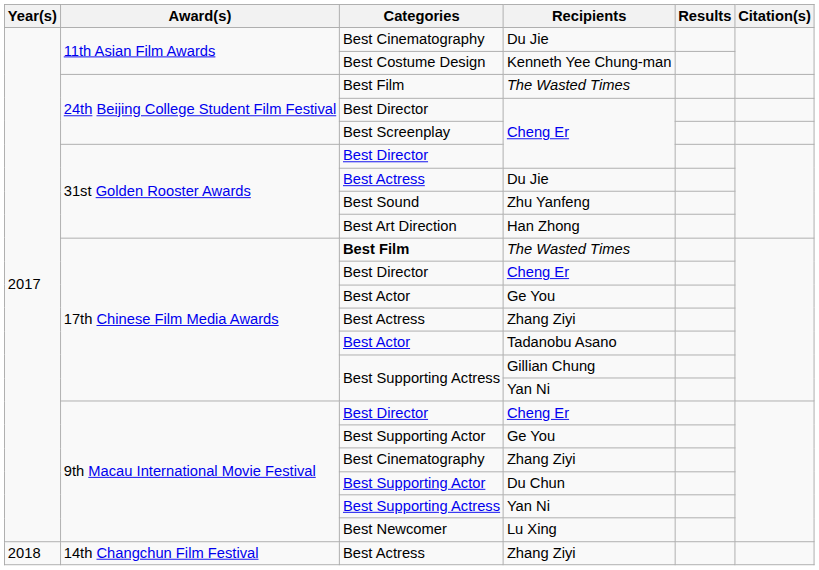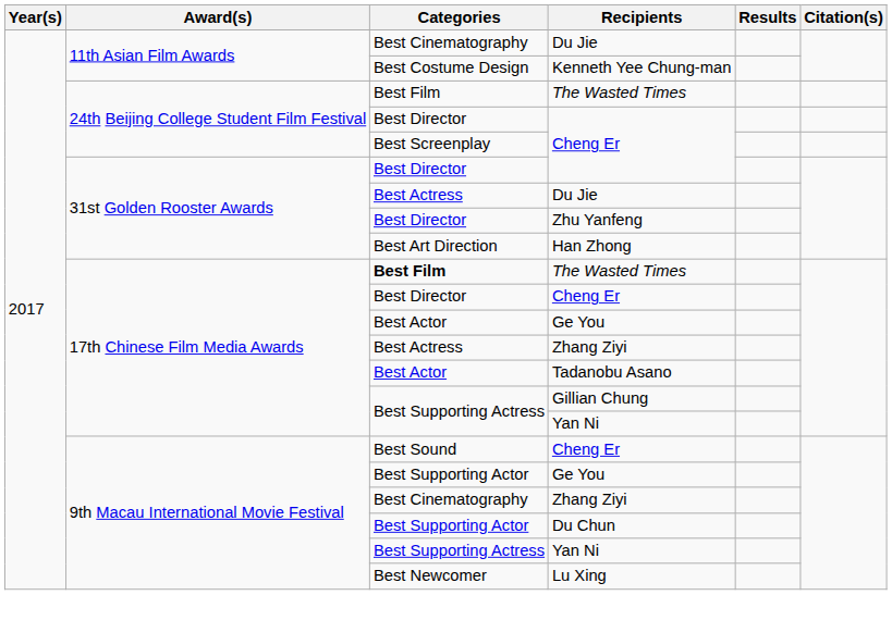 <table class=wikitable>
 <tr>
 <th>Year(s)</th>
 <th>Award(s)</th>
 <th>Categories</th>
 <th>Recipients</th>
 <th>Results</th>
 <th>Citation(s)</th>
 </tr>
 <tr>
 <td rowspan=22>2017</td>
 <td rowspan=2><a href='#'>11th Asian Film Awards</a></td>
 <td>Best Cinematography</td>
 <td>Du Jie</td>
 <td></td>
 <td rowspan=2 style="text-align:center;"></td>
 </tr>
 <tr>
 <td>Best Costume Design</td>
 <td>Kenneth Yee Chung-man</td>
 <td></td>
 </tr>
 <tr>
 <td rowspan=3><a href='#'>24th</a> <a href='#'>Beijing College Student Film Festival</a></td>
 <td>Best Film</td>
 <td><em>The Wasted Times</em></td>
 <td></td>
 <td></td>
 </tr>
 <tr>
 <td>Best Director</td>
 <td rowspan=3><a href='#'>Cheng Er</a></td>
 <td></td>
 <td></td>
 </tr>
 <tr>
 <td>Best Screenplay</td>
 <td></td>
 <td></td>
 </tr>
 <tr>
 <td rowspan=4>31st <a href='#'>Golden Rooster Awards</a></td>
 <td><a href='#'>Best Director</a></td>
 <td></td>
 <td rowspan=4></td>
 </tr>
 <tr>
 <td><a href='#'>Best Actress</a></td>
 <td>Du Jie</td>
 <td></td>
 </tr>
 <tr>
-<td>Best Sound</td>
+<td><a href='#'>Best Director</a></td>
 <td>Zhu Yanfeng</td>
 <td></td>
 </tr>
 <tr>
 <td>Best Art Direction</td>
 <td>Han Zhong</td>
 <td></td>
 </tr>
 <tr>
 <td rowspan=7>17th <a href='#'>Chinese Film Media Awards</a></td>
 <td><strong>Best Film</strong></td>
 <td><em>The Wasted Times</em></td>
 <td></td>
 <td rowspan=7></td>
 </tr>
 <tr>
 <td>Best Director</td>
 <td><a href='#'>Cheng Er</a></td>
 <td></td>
 </tr>
 <tr>
 <td>Best Actor</td>
 <td>Ge You</td>
 <td></td>
 </tr>
 <tr>
 <td>Best Actress</td>
 <td>Zhang Ziyi</td>
 <td></td>
 </tr>
 <tr>
 <td><a href='#'>Best Actor</a></td>
 <td>Tadanobu Asano</td>
 <td></td>
 </tr>
 <tr>
 <td rowspan=2>Best Supporting Actress</td>
 <td>Gillian Chung</td>
 <td></td>
 </tr>
 <tr>
 <td>Yan Ni</td>
 <td></td>
 </tr>
 <tr>
 <td rowspan=6>9th <a href='#'>Macau International Movie Festival</a></td>
-<td><a href='#'>Best Director</a></td>
+<td>Best Sound</td>
 <td><a href='#'>Cheng Er</a></td>
 <td></td>
 <td rowspan=6></td>
 </tr>
 <tr>
 <td>Best Supporting Actor</td>
 <td>Ge You</td>
 <td></td>
 </tr>
 <tr>
 <td>Best Cinematography</td>
 <td>Zhang Ziyi</td>
 <td></td>
 </tr>
 <tr>
 <td><a href='#'>Best Supporting Actor</a></td>
 <td>Du Chun</td>
 <td></td>
 </tr>
 <tr>
 <td><a href='#'>Best Supporting Actress</a></td>
 <td>Yan Ni</td>
 <td></td>
 </tr>
 <tr>
 <td>Best Newcomer</td>
 <td>Lu Xing</td>
 <td></td>
 </tr>
-<tr>
-<td>2018</td>
-<td>14th <a href='#'>Changchun Film Festival</a></td>
-<td>Best Actress</td>
-<td>Zhang Ziyi</td>
-<td></td>
-<td></td>
-</tr>
 </table>
